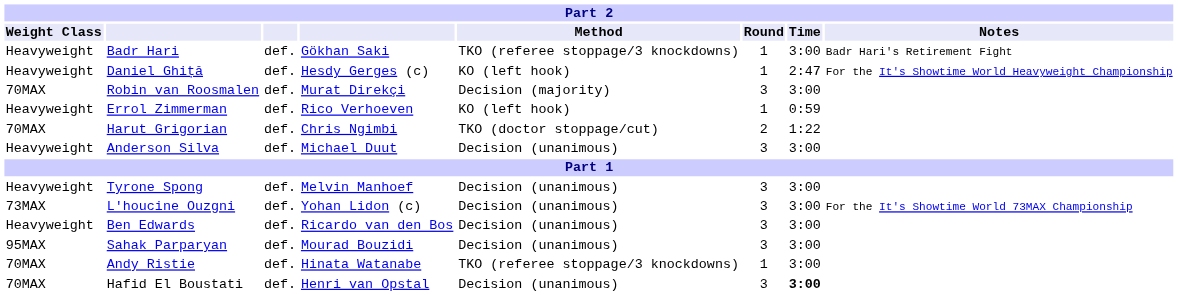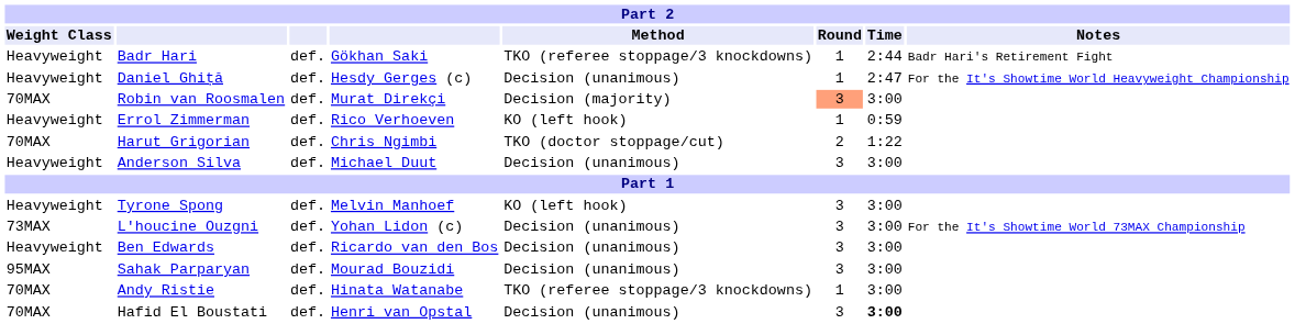 <table class="toccolours" style="font-size: 85%;">
 <tr>
 <th colspan="8" style="background-color: #ccf; color: #000080; text-align: center;"><strong>Part 2</strong></th>
 </tr>
 <tr>
 <th colspan="1" style="background-color: #E6E8FA; color: #000000; text-align: center;">Weight Class</th>
 <th colspan="1" style="background-color: #E6E8FA; color: #000000; text-align: center;"></th>
 <th colspan="1" style="background-color: #E6E8FA; color: #000000; text-align: center;"></th>
 <th colspan="1" style="background-color: #E6E8FA; color: #000000; text-align: center;"></th>
 <th colspan="1" style="background-color: #E6E8FA; color: #000000; text-align: center;">Method</th>
 <th colspan="1" style="background-color: #E6E8FA; color: #000000; text-align: center;">Round</th>
 <th colspan="1" style="background-color: #E6E8FA; color: #000000; text-align: center;">Time</th>
 <th colspan="1" style="background-color: #E6E8FA; color: #000000; text-align: center;">Notes</th>
 </tr>
 <tr>
 <td>Heavyweight</td>
 <td> <a href='#'>Badr Hari</a></td>
 <td align=center>def.</td>
 <td> <a href='#'>Gökhan Saki</a></td>
 <td>TKO (referee stoppage/3 knockdowns)</td>
 <td align=center>1</td>
-<td align=center>3:00</td>
+<td align=center>2:44</td>
 <td><small>Badr Hari's Retirement Fight</small></td>
 </tr>
 <tr>
 <td>Heavyweight</td>
 <td> <a href='#'>Daniel Ghiță</a></td>
 <td align=center>def.</td>
 <td> <a href='#'>Hesdy Gerges</a> (c)</td>
-<td>KO (left hook)</td>
+<td>Decision (unanimous)</td>
 <td align=center>1</td>
 <td align=center>2:47</td>
 <td><small>For the <a href='#'>It's Showtime World Heavyweight Championship</a></small></td>
 </tr>
 <tr>
 <td>70MAX</td>
 <td> <a href='#'>Robin van Roosmalen</a></td>
 <td align=center>def.</td>
 <td> <a href='#'>Murat Direkçi</a></td>
 <td>Decision (majority)</td>
-<td align=center>3</td>
+<td align=center style="background: lightsalmon;">3</td>
 <td align=center>3:00</td>
 <td></td>
 </tr>
 <tr>
 <td>Heavyweight</td>
 <td> <a href='#'>Errol Zimmerman</a></td>
 <td align=center>def.</td>
 <td> <a href='#'>Rico Verhoeven</a></td>
 <td>KO (left hook)</td>
 <td align=center>1</td>
 <td align=center>0:59</td>
 <td></td>
 </tr>
 <tr>
 <td>70MAX</td>
 <td> <a href='#'>Harut Grigorian</a></td>
 <td align=center>def.</td>
 <td> <a href='#'>Chris Ngimbi</a></td>
 <td>TKO (doctor stoppage/cut)</td>
 <td align=center>2</td>
 <td align=center>1:22</td>
 <td></td>
 </tr>
 <tr>
 <td>Heavyweight</td>
 <td> <a href='#'>Anderson Silva</a></td>
 <td align=center>def.</td>
 <td> <a href='#'>Michael Duut</a></td>
 <td>Decision (unanimous)</td>
 <td align=center>3</td>
 <td align=center>3:00</td>
 <td></td>
 </tr>
 <tr>
 <th colspan="8" style="background-color: #ccf; color: #000080; text-align: center;"><strong>Part 1</strong></th>
 </tr>
 <tr>
 <td>Heavyweight</td>
 <td> <a href='#'>Tyrone Spong</a></td>
 <td align=center>def.</td>
 <td> <a href='#'>Melvin Manhoef</a></td>
-<td>Decision (unanimous)</td>
+<td>KO (left hook)</td>
 <td align=center>3</td>
 <td align=center>3:00</td>
 <td></td>
 </tr>
 <tr>
 <td>73MAX</td>
 <td> <a href='#'>L'houcine Ouzgni</a></td>
 <td align=center>def.</td>
 <td> <a href='#'>Yohan Lidon</a> (c)</td>
 <td>Decision (unanimous)</td>
 <td align=center>3</td>
 <td align=center>3:00</td>
 <td><small>For the <a href='#'>It's Showtime World 73MAX Championship</a></small></td>
 </tr>
 <tr>
 <td>Heavyweight</td>
 <td> <a href='#'>Ben Edwards</a></td>
 <td align=center>def.</td>
 <td> <a href='#'>Ricardo van den Bos</a></td>
 <td>Decision (unanimous)</td>
 <td align=center>3</td>
 <td align=center>3:00</td>
 <td></td>
 </tr>
 <tr>
 <td>95MAX</td>
 <td> <a href='#'>Sahak Parparyan</a></td>
 <td align=center>def.</td>
 <td> <a href='#'>Mourad Bouzidi</a></td>
 <td>Decision (unanimous)</td>
 <td align=center>3</td>
 <td align=center>3:00</td>
 <td></td>
 </tr>
 <tr>
 <td>70MAX</td>
 <td> <a href='#'>Andy Ristie</a></td>
 <td align=center>def.</td>
 <td> <a href='#'>Hinata Watanabe</a></td>
 <td>TKO (referee stoppage/3 knockdowns)</td>
 <td align=center>1</td>
 <td align=center>3:00</td>
 <td></td>
 </tr>
 <tr>
 <td>70MAX</td>
 <td> Hafid El Boustati</td>
 <td align=center>def.</td>
 <td> <a href='#'>Henri van Opstal</a></td>
 <td>Decision (unanimous)</td>
 <td align=center>3</td>
 <td align=center><strong>3:00</strong></td>
 </tr>
 <tr>
 </tr>
 </table>
